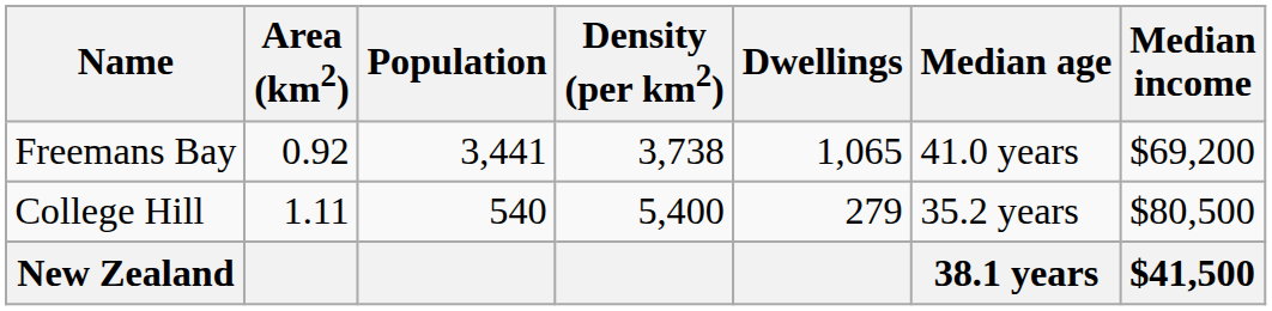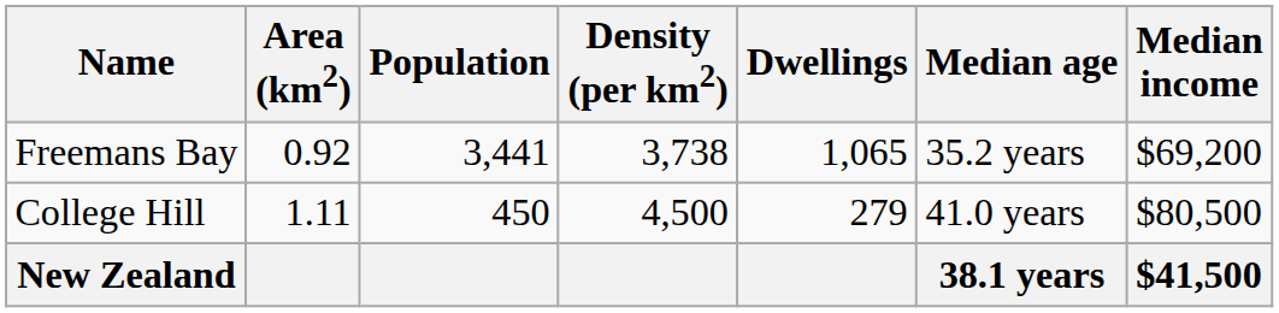 <table class="wikitable">
 <tr>
 <th>Name</th>
 <th>Area<br>(km<sup>2</sup>)</th>
 <th>Population</th>
 <th>Density<br>(per km<sup>2</sup>)</th>
 <th>Dwellings</th>
 <th>Median age</th>
 <th>Median<br>income</th>
 </tr>
 <tr>
 <td>Freemans Bay</td>
 <td style="text-align:right;">0.92</td>
 <td style="text-align:right;">3,441</td>
 <td style="text-align:right;">3,738</td>
 <td style="text-align:right;">1,065</td>
-<td>41.0 years</td>
+<td>35.2 years</td>
 <td>$69,200</td>
 </tr>
 <tr>
 <td>College Hill</td>
 <td style="text-align:right;">1.11</td>
-<td style="text-align:right;">540</td>
-<td style="text-align:right;">5,400</td>
+<td style="text-align:right;">450</td>
+<td style="text-align:right;">4,500</td>
 <td style="text-align:right;">279</td>
-<td>35.2 years</td>
+<td>41.0 years</td>
 <td>$80,500</td>
 </tr>
 <tr>
 <th>New Zealand</th>
 <th></th>
 <th></th>
 <th></th>
 <th></th>
 <th>38.1 years</th>
 <th style="text-align:left;">$41,500</th>
 </tr>
 </table>
